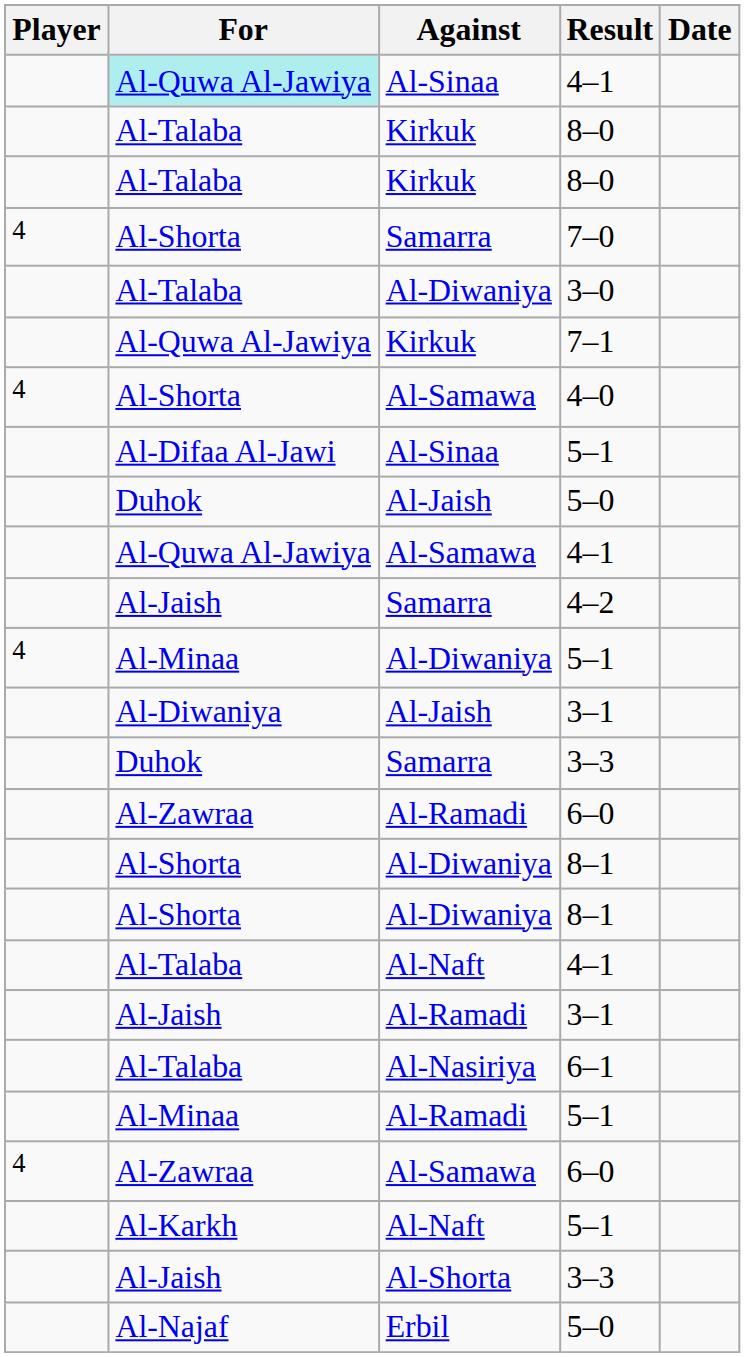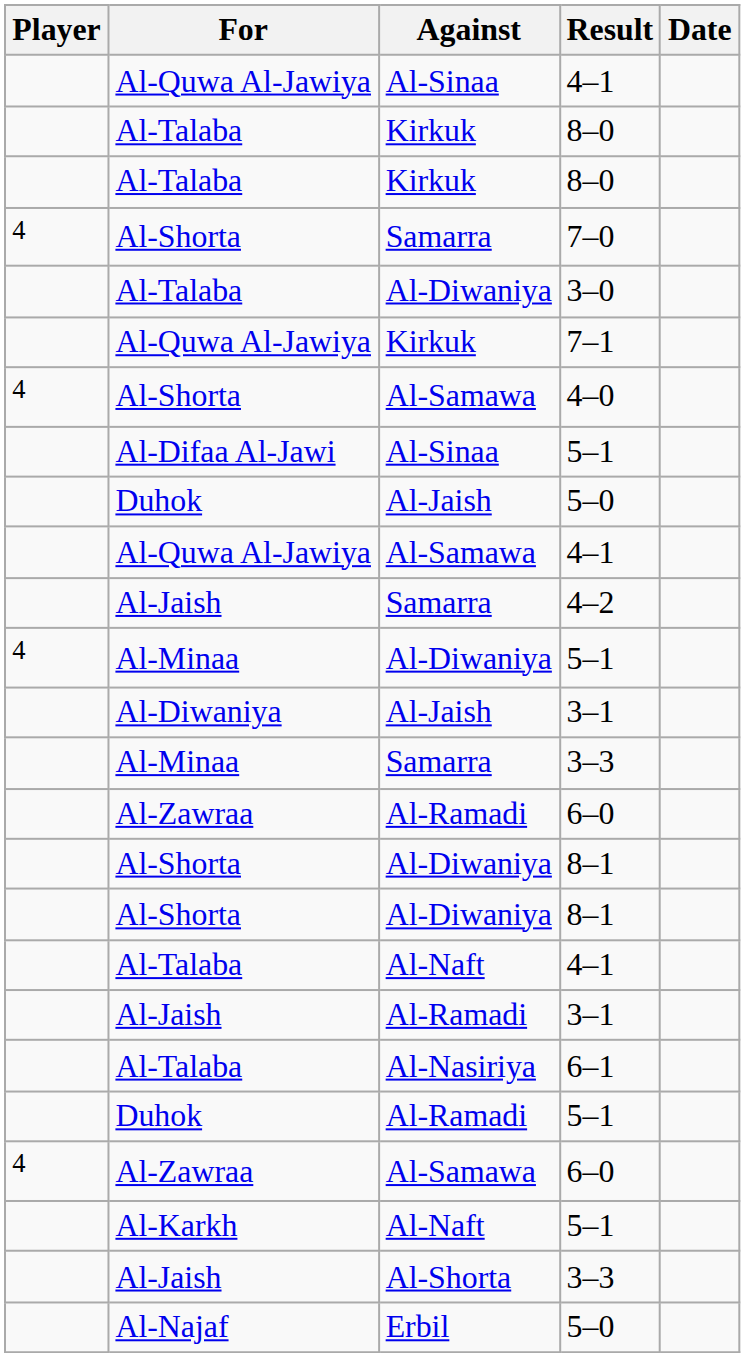 <table class="wikitable sortable">
 <tr>
 <th>Player</th>
 <th>For</th>
 <th>Against</th>
 <th align=center>Result</th>
 <th>Date</th>
 </tr>
 <tr>
 <td> </td>
-<td style="background: paleturquoise;"><a href='#'>Al-Quwa Al-Jawiya</a></td>
+<td><a href='#'>Al-Quwa Al-Jawiya</a></td>
 <td><a href='#'>Al-Sinaa</a></td>
 <td>4–1</td>
 <td></td>
 </tr>
 <tr>
 <td> </td>
 <td><a href='#'>Al-Talaba</a></td>
 <td><a href='#'>Kirkuk</a></td>
 <td>8–0</td>
 <td></td>
 </tr>
 <tr>
 <td> </td>
 <td><a href='#'>Al-Talaba</a></td>
 <td><a href='#'>Kirkuk</a></td>
 <td>8–0</td>
 <td></td>
 </tr>
 <tr>
 <td> <sup>4</sup></td>
 <td><a href='#'>Al-Shorta</a></td>
 <td><a href='#'>Samarra</a></td>
 <td>7–0</td>
 <td></td>
 </tr>
 <tr>
 <td> </td>
 <td><a href='#'>Al-Talaba</a></td>
 <td><a href='#'>Al-Diwaniya</a></td>
 <td>3–0</td>
 <td></td>
 </tr>
 <tr>
 <td> </td>
 <td><a href='#'>Al-Quwa Al-Jawiya</a></td>
 <td><a href='#'>Kirkuk</a></td>
 <td>7–1</td>
 <td></td>
 </tr>
 <tr>
 <td> <sup>4</sup></td>
 <td><a href='#'>Al-Shorta</a></td>
 <td><a href='#'>Al-Samawa</a></td>
 <td>4–0</td>
 <td></td>
 </tr>
 <tr>
 <td> </td>
 <td><a href='#'>Al-Difaa Al-Jawi</a></td>
 <td><a href='#'>Al-Sinaa</a></td>
 <td>5–1</td>
 <td></td>
 </tr>
 <tr>
 <td> </td>
 <td><a href='#'>Duhok</a></td>
 <td><a href='#'>Al-Jaish</a></td>
 <td>5–0</td>
 <td></td>
 </tr>
 <tr>
 <td> </td>
 <td><a href='#'>Al-Quwa Al-Jawiya</a></td>
 <td><a href='#'>Al-Samawa</a></td>
 <td>4–1</td>
 <td></td>
 </tr>
 <tr>
 <td> </td>
 <td><a href='#'>Al-Jaish</a></td>
 <td><a href='#'>Samarra</a></td>
 <td>4–2</td>
 <td></td>
 </tr>
 <tr>
 <td> <sup>4</sup></td>
 <td><a href='#'>Al-Minaa</a></td>
 <td><a href='#'>Al-Diwaniya</a></td>
 <td>5–1</td>
 <td></td>
 </tr>
 <tr>
 <td> </td>
 <td><a href='#'>Al-Diwaniya</a></td>
 <td><a href='#'>Al-Jaish</a></td>
 <td>3–1</td>
 <td></td>
 </tr>
 <tr>
 <td> </td>
-<td><a href='#'>Duhok</a></td>
+<td><a href='#'>Al-Minaa</a></td>
 <td><a href='#'>Samarra</a></td>
 <td>3–3</td>
 <td></td>
 </tr>
 <tr>
 <td> </td>
 <td><a href='#'>Al-Zawraa</a></td>
 <td><a href='#'>Al-Ramadi</a></td>
 <td>6–0</td>
 <td></td>
 </tr>
 <tr>
 <td> </td>
 <td><a href='#'>Al-Shorta</a></td>
 <td><a href='#'>Al-Diwaniya</a></td>
 <td>8–1</td>
 <td></td>
 </tr>
 <tr>
 <td> </td>
 <td><a href='#'>Al-Shorta</a></td>
 <td><a href='#'>Al-Diwaniya</a></td>
 <td>8–1</td>
 <td></td>
 </tr>
 <tr>
 <td> </td>
 <td><a href='#'>Al-Talaba</a></td>
 <td><a href='#'>Al-Naft</a></td>
 <td>4–1</td>
 <td></td>
 </tr>
 <tr>
 <td> </td>
 <td><a href='#'>Al-Jaish</a></td>
 <td><a href='#'>Al-Ramadi</a></td>
 <td>3–1</td>
 <td></td>
 </tr>
 <tr>
 <td> </td>
 <td><a href='#'>Al-Talaba</a></td>
 <td><a href='#'>Al-Nasiriya</a></td>
 <td>6–1</td>
 <td></td>
 </tr>
 <tr>
 <td> </td>
-<td><a href='#'>Al-Minaa</a></td>
+<td><a href='#'>Duhok</a></td>
 <td><a href='#'>Al-Ramadi</a></td>
 <td>5–1</td>
 <td></td>
 </tr>
 <tr>
 <td> <sup>4</sup></td>
 <td><a href='#'>Al-Zawraa</a></td>
 <td><a href='#'>Al-Samawa</a></td>
 <td>6–0</td>
 <td></td>
 </tr>
 <tr>
 <td> </td>
 <td><a href='#'>Al-Karkh</a></td>
 <td><a href='#'>Al-Naft</a></td>
 <td>5–1</td>
 <td></td>
 </tr>
 <tr>
 <td> </td>
 <td><a href='#'>Al-Jaish</a></td>
 <td><a href='#'>Al-Shorta</a></td>
 <td>3–3</td>
 <td></td>
 </tr>
 <tr>
 <td> </td>
 <td><a href='#'>Al-Najaf</a></td>
 <td><a href='#'>Erbil</a></td>
 <td>5–0</td>
 <td></td>
 </tr>
 </table>
